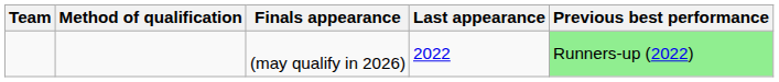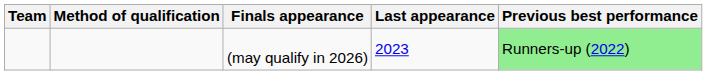 <table class="wikitable sortable">
 <tr>
 <th>Team</th>
 <th>Method of qualification</th>
 <th>Finals appearance</th>
 <th>Last appearance</th>
 <th>Previous best performance</th>
 </tr>
 <tr>
 <td></td>
 <td></td>
 <td><br>(may qualify in 2026)</td>
-<td><a href='#'>2022</a></td>
+<td><a href='#'>2023</a></td>
 <td style="background: lightgreen;">Runners-up (<a href='#'>2022</a>)</td>
 </tr>
 </table>
